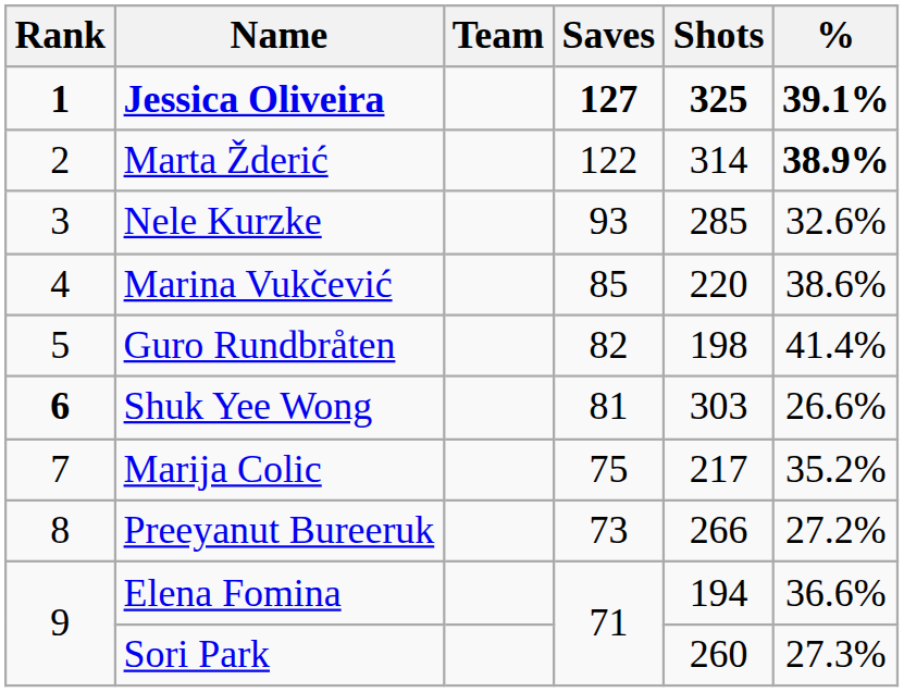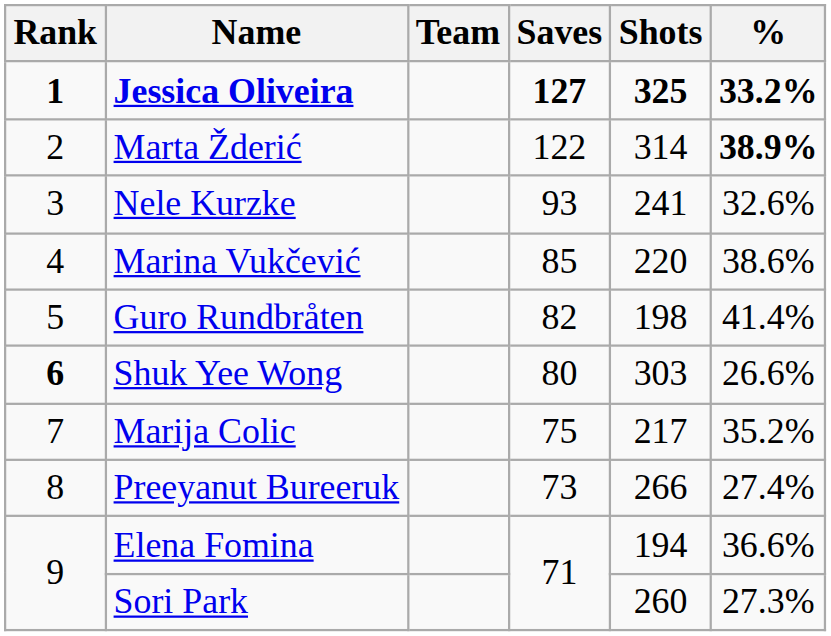 <table class="wikitable" style="text-align: center;">
 <tr>
 <th>Rank</th>
 <th>Name</th>
 <th>Team</th>
 <th>Saves</th>
 <th>Shots</th>
 <th>%</th>
 </tr>
 <tr>
 <td><strong>1</strong></td>
 <td align="left"><strong><a href='#'>Jessica Oliveira</a></strong></td>
 <td align="left"><strong></strong></td>
 <td><strong>127</strong></td>
 <td><strong>325</strong></td>
-<td><strong>39.1%</strong></td>
+<td><strong>33.2%</strong></td>
 </tr>
 <tr>
 <td>2</td>
 <td align="left"><a href='#'>Marta Žderić</a></td>
 <td align="left"></td>
 <td>122</td>
 <td>314</td>
 <td><strong>38.9%</strong></td>
 </tr>
 <tr>
 <td>3</td>
 <td align="left"><a href='#'>Nele Kurzke</a></td>
 <td align="left"></td>
 <td>93</td>
-<td>285</td>
+<td>241</td>
 <td>32.6%</td>
 </tr>
 <tr>
 <td>4</td>
 <td align="left"><a href='#'>Marina Vukčević</a></td>
 <td align="left"></td>
 <td>85</td>
 <td>220</td>
 <td>38.6%</td>
 </tr>
 <tr>
 <td>5</td>
 <td align="left"><a href='#'>Guro Rundbråten</a></td>
 <td align="left"></td>
 <td>82</td>
 <td>198</td>
 <td>41.4%</td>
 </tr>
 <tr>
 <td><strong>6</strong></td>
 <td align="left"><a href='#'>Shuk Yee Wong</a></td>
 <td align="left"></td>
-<td>81</td>
+<td>80</td>
 <td>303</td>
 <td>26.6%</td>
 </tr>
 <tr>
 <td>7</td>
 <td align="left"><a href='#'>Marija Colic</a></td>
 <td align="left"></td>
 <td>75</td>
 <td>217</td>
 <td>35.2%</td>
 </tr>
 <tr>
 <td>8</td>
 <td align="left"><a href='#'>Preeyanut Bureeruk</a></td>
 <td align="left"></td>
 <td>73</td>
 <td>266</td>
-<td>27.2%</td>
+<td>27.4%</td>
 </tr>
 <tr>
 <td rowspan=2>9</td>
 <td align="left"><a href='#'>Elena Fomina</a></td>
 <td align="left"></td>
 <td rowspan=2>71</td>
 <td>194</td>
 <td>36.6%</td>
 </tr>
 <tr>
 <td align="left"><a href='#'>Sori Park</a></td>
 <td align="left"></td>
 <td>260</td>
 <td>27.3%</td>
 </tr>
 </table>
